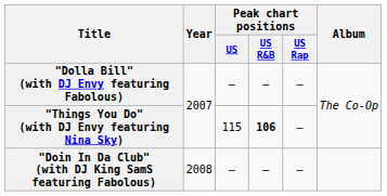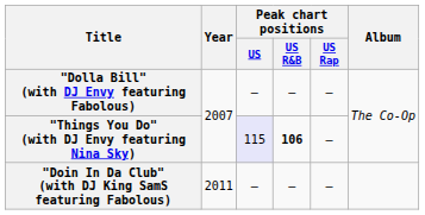 <table class="wikitable plainrowheaders" style="text-align:center;">
 <tr>
 <th scope="col" rowspan="2" style="width:16em;">Title</th>
 <th scope="col" rowspan="2">Year</th>
 <th scope="col" colspan="3">Peak chart positions</th>
 <th scope="col" rowspan="2">Album</th>
 </tr>
 <tr>
 <th style="width:3em; font-size:90%"><a href='#'>US</a><br></th>
 <th style="width:3em; font-size:90%"><a href='#'>US<br>R&B</a><br></th>
 <th style="width:3em; font-size:90%"><a href='#'>US<br>Rap</a><br></th>
 </tr>
 <tr>
 <th scope="row">"Dolla Bill"<br><span>(with <a href='#'>DJ Envy</a> featuring Fabolous)</span></th>
 <td rowspan="2">2007</td>
 <td>—</td>
 <td>—</td>
 <td>—</td>
 <td rowspan="2"><em>The Co-Op</em></td>
 </tr>
 <tr>
 <th scope="row">"Things You Do" <br><span>(with DJ Envy featuring <a href='#'>Nina Sky</a>)</span></th>
-<td>115</td>
+<td style="background: lavender;">115</td>
 <td><strong>106</strong></td>
 <td>—</td>
 </tr>
 <tr>
 <th scope="row">"Doin In Da Club"<br><span>(with DJ King SamS featuring Fabolous)</span></th>
-<td>2008</td>
+<td>2011</td>
 <td>—</td>
 <td>—</td>
 <td>—</td>
 <td></td>
 </tr>
 </table>
